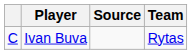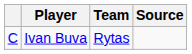 <table class="wikitable" style="text-align: center">
 <tr>
 <th align="center"></th>
 <th align="center">Player</th>
+<th align="center">Team</th>
 <th align="center">Source</th>
-<th align="center">Team</th>
 </tr>
 <tr>
 <td align=center><a href='#'>C</a></td>
 <td> <a href='#'>Ivan Buva</a></td>
+<td><a href='#'>Rytas</a></td>
 <td></td>
-<td><a href='#'>Rytas</a></td>
 </tr>
 </table>
